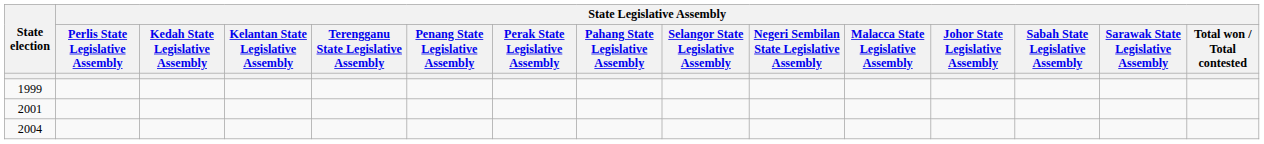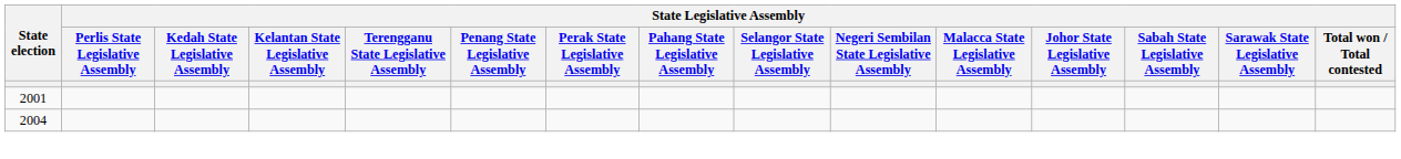 <table class="wikitable sortable" style="text-align:center; font-size:95%;">
 <tr>
 <th rowspan=2>State election</th>
 <th colspan=14>State Legislative Assembly</th>
 </tr>
 <tr>
 <th><a href='#'>Perlis State Legislative Assembly</a></th>
 <th><a href='#'>Kedah State Legislative Assembly</a></th>
 <th><a href='#'>Kelantan State Legislative Assembly</a></th>
 <th><a href='#'>Terengganu State Legislative Assembly</a></th>
 <th><a href='#'>Penang State Legislative Assembly</a></th>
 <th><a href='#'>Perak State Legislative Assembly</a></th>
 <th><a href='#'>Pahang State Legislative Assembly</a></th>
 <th><a href='#'>Selangor State Legislative Assembly</a></th>
 <th><a href='#'>Negeri Sembilan State Legislative Assembly</a></th>
 <th><a href='#'>Malacca State Legislative Assembly</a></th>
 <th><a href='#'>Johor State Legislative Assembly</a></th>
 <th><a href='#'>Sabah State Legislative Assembly</a></th>
 <th><a href='#'>Sarawak State Legislative Assembly</a></th>
 <th>Total won / Total contested</th>
 </tr>
 <tr>
 <th></th>
 <th></th>
 <th></th>
 <th></th>
 <th></th>
 <th></th>
 <th></th>
 <th></th>
 <th></th>
 <th></th>
 <th></th>
 <th></th>
 <th></th>
 <th></th>
 <th></th>
 </tr>
 <tr>
-<td>1999</td>
-<td></td>
-<td></td>
-<td></td>
-<td></td>
-<td></td>
-<td></td>
-<td></td>
-<td></td>
-<td></td>
-<td></td>
-<td></td>
-<td></td>
-<td></td>
-<td></td>
-</tr>
-<tr>
 <td>2001</td>
 <td></td>
 <td></td>
 <td></td>
 <td></td>
 <td></td>
 <td></td>
 <td></td>
 <td></td>
 <td></td>
 <td></td>
 <td></td>
 <td></td>
 <td></td>
 <td></td>
 </tr>
 <tr>
 <td>2004</td>
 <td></td>
 <td></td>
 <td></td>
 <td></td>
 <td></td>
 <td></td>
 <td></td>
 <td></td>
 <td></td>
 <td></td>
 <td></td>
 <td></td>
 <td></td>
 <td></td>
 </tr>
 </table>
